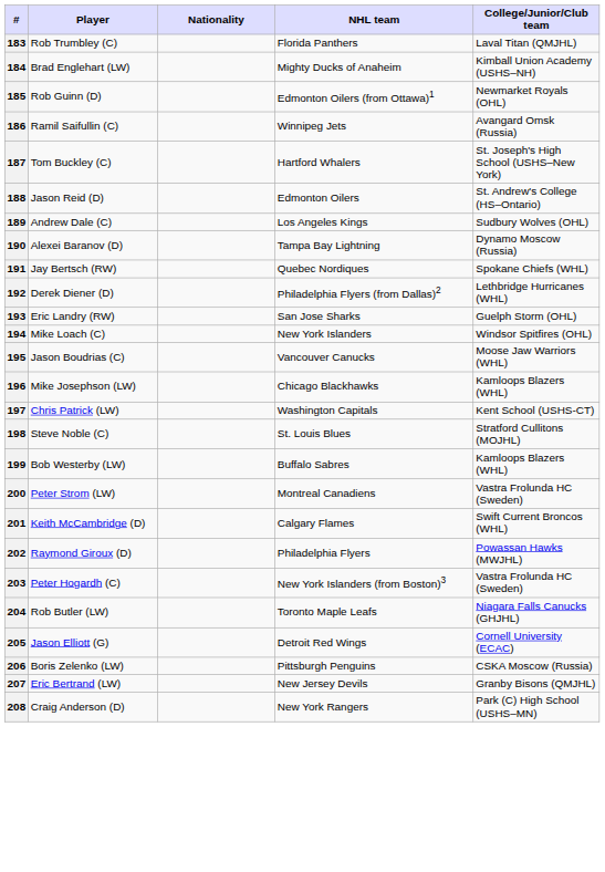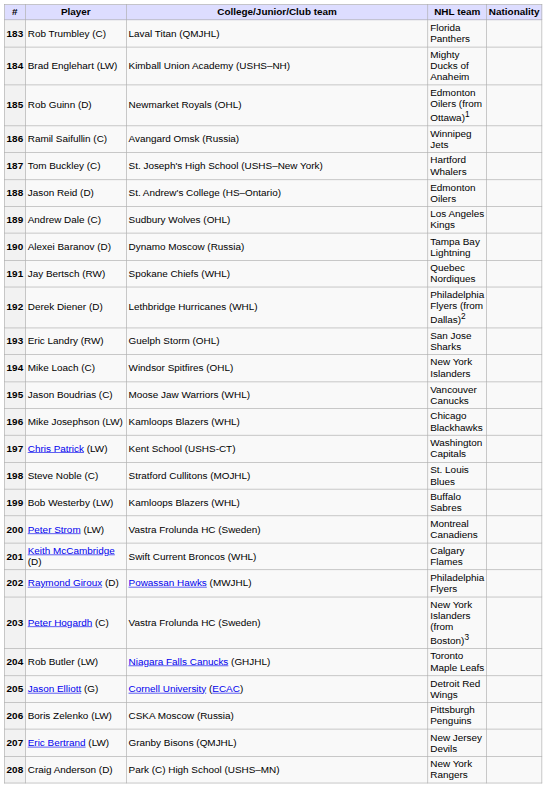 <table class="wikitable">
 <tr>
 <th style="background:#ddf; width:2.75%;">#</th>
 <th style="background:#ddf; width:22.0%;">Player</th>
+<th style="background:#ddf; width:100.0%;">College/Junior/Club team</th>
+<th style="background:#ddf; width:34.0%;">NHL team</th>
 <th style="background:#ddf; width:20.0%;">Nationality</th>
-<th style="background:#ddf; width:34.0%;">NHL team</th>
-<th style="background:#ddf; width:100.0%;">College/Junior/Club team</th>
 </tr>
 <tr>
 <th>183</th>
 <td>Rob Trumbley (C)</td>
+<td>Laval Titan (QMJHL)</td>
+<td>Florida Panthers</td>
 <td></td>
-<td>Florida Panthers</td>
-<td>Laval Titan (QMJHL)</td>
 </tr>
 <tr>
 <th>184</th>
 <td>Brad Englehart (LW)</td>
+<td>Kimball Union Academy (USHS–NH)</td>
+<td>Mighty Ducks of Anaheim</td>
 <td></td>
-<td>Mighty Ducks of Anaheim</td>
-<td>Kimball Union Academy (USHS–NH)</td>
 </tr>
 <tr>
 <th>185</th>
 <td>Rob Guinn (D)</td>
+<td>Newmarket Royals (OHL)</td>
+<td>Edmonton Oilers (from Ottawa)<sup>1</sup></td>
 <td></td>
-<td>Edmonton Oilers (from Ottawa)<sup>1</sup></td>
-<td>Newmarket Royals (OHL)</td>
 </tr>
 <tr>
 <th>186</th>
 <td>Ramil Saifullin (C)</td>
+<td>Avangard Omsk (Russia)</td>
+<td>Winnipeg Jets</td>
 <td></td>
-<td>Winnipeg Jets</td>
-<td>Avangard Omsk (Russia)</td>
 </tr>
 <tr>
 <th>187</th>
 <td>Tom Buckley (C)</td>
+<td>St. Joseph's High School (USHS–New York)</td>
+<td>Hartford Whalers</td>
 <td></td>
-<td>Hartford Whalers</td>
-<td>St. Joseph's High School (USHS–New York)</td>
 </tr>
 <tr>
 <th>188</th>
 <td>Jason Reid (D)</td>
+<td>St. Andrew's College (HS–Ontario)</td>
+<td>Edmonton Oilers</td>
 <td></td>
-<td>Edmonton Oilers</td>
-<td>St. Andrew's College (HS–Ontario)</td>
 </tr>
 <tr>
 <th>189</th>
 <td>Andrew Dale (C)</td>
+<td>Sudbury Wolves (OHL)</td>
+<td>Los Angeles Kings</td>
 <td></td>
-<td>Los Angeles Kings</td>
-<td>Sudbury Wolves (OHL)</td>
 </tr>
 <tr>
 <th>190</th>
 <td>Alexei Baranov (D)</td>
+<td>Dynamo Moscow (Russia)</td>
+<td>Tampa Bay Lightning</td>
 <td></td>
-<td>Tampa Bay Lightning</td>
-<td>Dynamo Moscow (Russia)</td>
 </tr>
 <tr>
 <th>191</th>
 <td>Jay Bertsch (RW)</td>
+<td>Spokane Chiefs (WHL)</td>
+<td>Quebec Nordiques</td>
 <td></td>
-<td>Quebec Nordiques</td>
-<td>Spokane Chiefs (WHL)</td>
 </tr>
 <tr>
 <th>192</th>
 <td>Derek Diener (D)</td>
+<td>Lethbridge Hurricanes (WHL)</td>
+<td>Philadelphia Flyers (from Dallas)<sup>2</sup></td>
 <td></td>
-<td>Philadelphia Flyers (from Dallas)<sup>2</sup></td>
-<td>Lethbridge Hurricanes (WHL)</td>
 </tr>
 <tr>
 <th>193</th>
 <td>Eric Landry (RW)</td>
+<td>Guelph Storm (OHL)</td>
+<td>San Jose Sharks</td>
 <td></td>
-<td>San Jose Sharks</td>
-<td>Guelph Storm (OHL)</td>
 </tr>
 <tr>
 <th>194</th>
 <td>Mike Loach (C)</td>
+<td>Windsor Spitfires (OHL)</td>
+<td>New York Islanders</td>
 <td></td>
-<td>New York Islanders</td>
-<td>Windsor Spitfires (OHL)</td>
 </tr>
 <tr>
 <th>195</th>
 <td>Jason Boudrias (C)</td>
+<td>Moose Jaw Warriors (WHL)</td>
+<td>Vancouver Canucks</td>
 <td></td>
-<td>Vancouver Canucks</td>
-<td>Moose Jaw Warriors (WHL)</td>
 </tr>
 <tr>
 <th>196</th>
 <td>Mike Josephson (LW)</td>
+<td>Kamloops Blazers (WHL)</td>
+<td>Chicago Blackhawks</td>
 <td></td>
-<td>Chicago Blackhawks</td>
-<td>Kamloops Blazers (WHL)</td>
 </tr>
 <tr>
 <th>197</th>
 <td><a href='#'>Chris Patrick</a> (LW)</td>
+<td>Kent School (USHS-CT)</td>
+<td>Washington Capitals</td>
 <td></td>
-<td>Washington Capitals</td>
-<td>Kent School (USHS-CT)</td>
 </tr>
 <tr>
 <th>198</th>
 <td>Steve Noble (C)</td>
+<td>Stratford Cullitons (MOJHL)</td>
+<td>St. Louis Blues</td>
 <td></td>
-<td>St. Louis Blues</td>
-<td>Stratford Cullitons (MOJHL)</td>
 </tr>
 <tr>
 <th>199</th>
 <td>Bob Westerby (LW)</td>
+<td>Kamloops Blazers (WHL)</td>
+<td>Buffalo Sabres</td>
 <td></td>
-<td>Buffalo Sabres</td>
-<td>Kamloops Blazers (WHL)</td>
 </tr>
 <tr>
 <th>200</th>
 <td><a href='#'>Peter Strom</a> (LW)</td>
+<td>Vastra Frolunda HC (Sweden)</td>
+<td>Montreal Canadiens</td>
 <td></td>
-<td>Montreal Canadiens</td>
-<td>Vastra Frolunda HC (Sweden)</td>
 </tr>
 <tr>
 <th>201</th>
 <td><a href='#'>Keith McCambridge</a> (D)</td>
+<td>Swift Current Broncos (WHL)</td>
+<td>Calgary Flames</td>
 <td></td>
-<td>Calgary Flames</td>
-<td>Swift Current Broncos (WHL)</td>
 </tr>
 <tr>
 <th>202</th>
 <td><a href='#'>Raymond Giroux</a> (D)</td>
+<td><a href='#'>Powassan Hawks</a> (MWJHL)</td>
+<td>Philadelphia Flyers</td>
 <td></td>
-<td>Philadelphia Flyers</td>
-<td><a href='#'>Powassan Hawks</a> (MWJHL)</td>
 </tr>
 <tr>
 <th>203</th>
 <td><a href='#'>Peter Hogardh</a> (C)</td>
+<td>Vastra Frolunda HC (Sweden)</td>
+<td>New York Islanders (from Boston)<sup>3</sup></td>
 <td></td>
-<td>New York Islanders (from Boston)<sup>3</sup></td>
-<td>Vastra Frolunda HC (Sweden)</td>
 </tr>
 <tr>
 <th>204</th>
 <td>Rob Butler (LW)</td>
+<td><a href='#'>Niagara Falls Canucks</a> (GHJHL)</td>
+<td>Toronto Maple Leafs</td>
 <td></td>
-<td>Toronto Maple Leafs</td>
-<td><a href='#'>Niagara Falls Canucks</a> (GHJHL)</td>
 </tr>
 <tr>
 <th>205</th>
 <td><a href='#'>Jason Elliott</a> (G)</td>
+<td><a href='#'>Cornell University</a> (<a href='#'>ECAC</a>)</td>
+<td>Detroit Red Wings</td>
 <td></td>
-<td>Detroit Red Wings</td>
-<td><a href='#'>Cornell University</a> (<a href='#'>ECAC</a>)</td>
 </tr>
 <tr>
 <th>206</th>
 <td>Boris Zelenko (LW)</td>
+<td>CSKA Moscow (Russia)</td>
+<td>Pittsburgh Penguins</td>
 <td></td>
-<td>Pittsburgh Penguins</td>
-<td>CSKA Moscow (Russia)</td>
 </tr>
 <tr>
 <th>207</th>
 <td><a href='#'>Eric Bertrand</a> (LW)</td>
+<td>Granby Bisons (QMJHL)</td>
+<td>New Jersey Devils</td>
 <td></td>
-<td>New Jersey Devils</td>
-<td>Granby Bisons (QMJHL)</td>
 </tr>
 <tr>
 <th>208</th>
 <td>Craig Anderson (D)</td>
+<td>Park (C) High School (USHS–MN)</td>
+<td>New York Rangers</td>
 <td></td>
-<td>New York Rangers</td>
-<td>Park (C) High School (USHS–MN)</td>
 </tr>
 </table>
